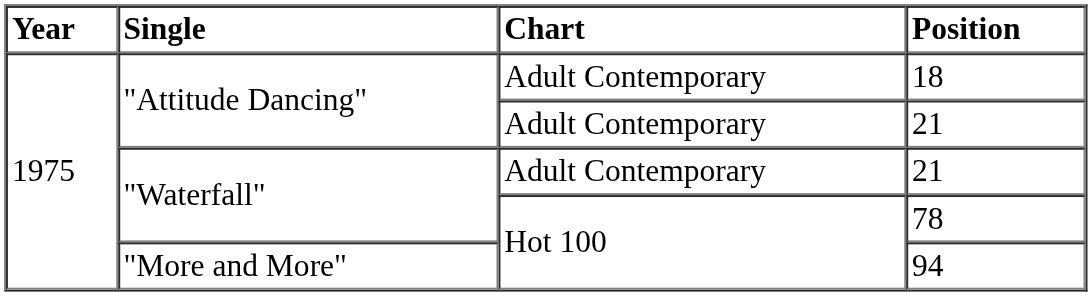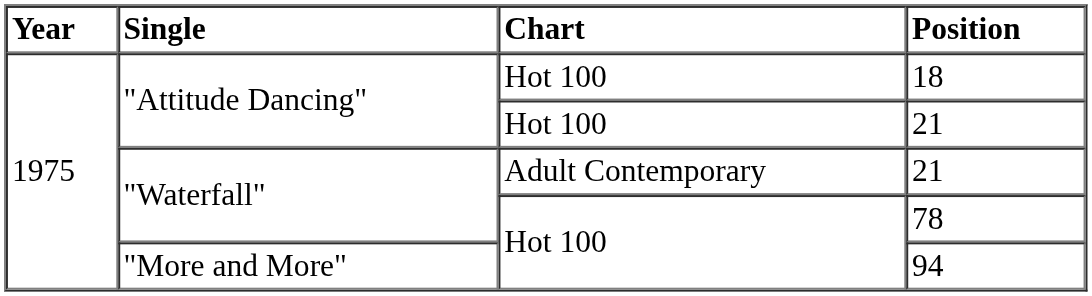 <table border=1 cellspacing=0 cellpadding=2 width="550px">
 <tr>
 <th align="left">Year</th>
 <th align="left">Single</th>
 <th align="left">Chart</th>
 <th align="left">Position</th>
 </tr>
 <tr>
 <td align="left" rowspan="5">1975</td>
 <td align="left" rowspan="2">"Attitude Dancing"</td>
-<td align="left">Adult Contemporary</td>
+<td align="left">Hot 100</td>
 <td align="left">18</td>
 </tr>
 <tr>
-<td align="left">Adult Contemporary</td>
+<td align="left">Hot 100</td>
 <td align="left">21</td>
 </tr>
 <tr>
 <td align="left" rowspan="2">"Waterfall"</td>
 <td align="left">Adult Contemporary</td>
 <td align="left">21</td>
 </tr>
 <tr>
 <td align="left" rowspan="2">Hot 100</td>
 <td align="left">78</td>
 </tr>
 <tr>
 <td align="left">"More and More"</td>
 <td align="left">94</td>
 </tr>
 <tr>
 </tr>
 </table>
